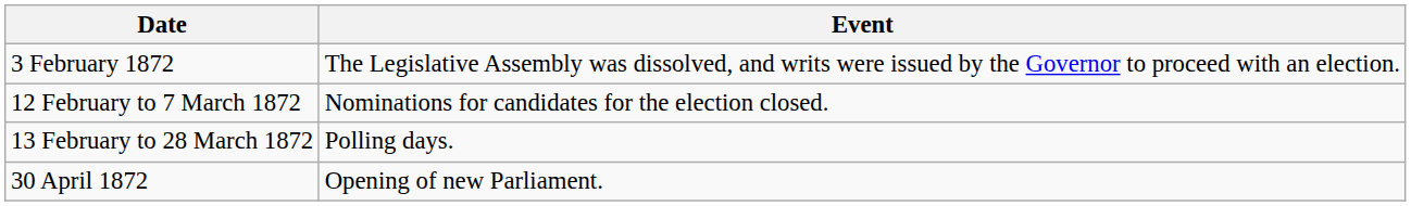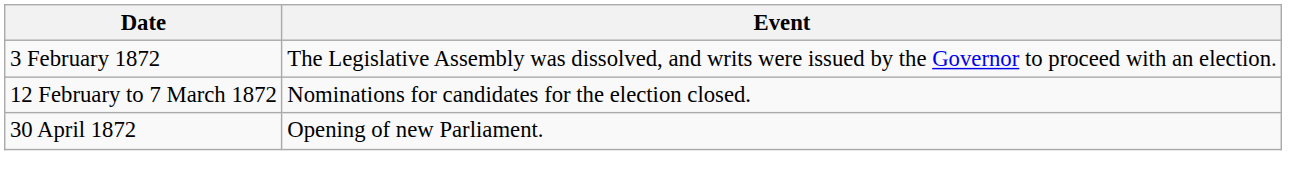 <table class="wikitable">
 <tr>
 <th>Date</th>
 <th>Event</th>
 </tr>
 <tr>
 <td>3 February 1872</td>
 <td>The Legislative Assembly was dissolved, and writs were issued by the <a href='#'>Governor</a> to proceed with an election.</td>
 </tr>
 <tr>
 <td>12 February to 7 March 1872</td>
 <td>Nominations for candidates for the election closed.</td>
 </tr>
 <tr>
-<td>13 February to 28 March 1872</td>
-<td>Polling days.</td>
-</tr>
-<tr>
 <td>30 April 1872</td>
 <td>Opening of new Parliament.</td>
 </tr>
 </table>
